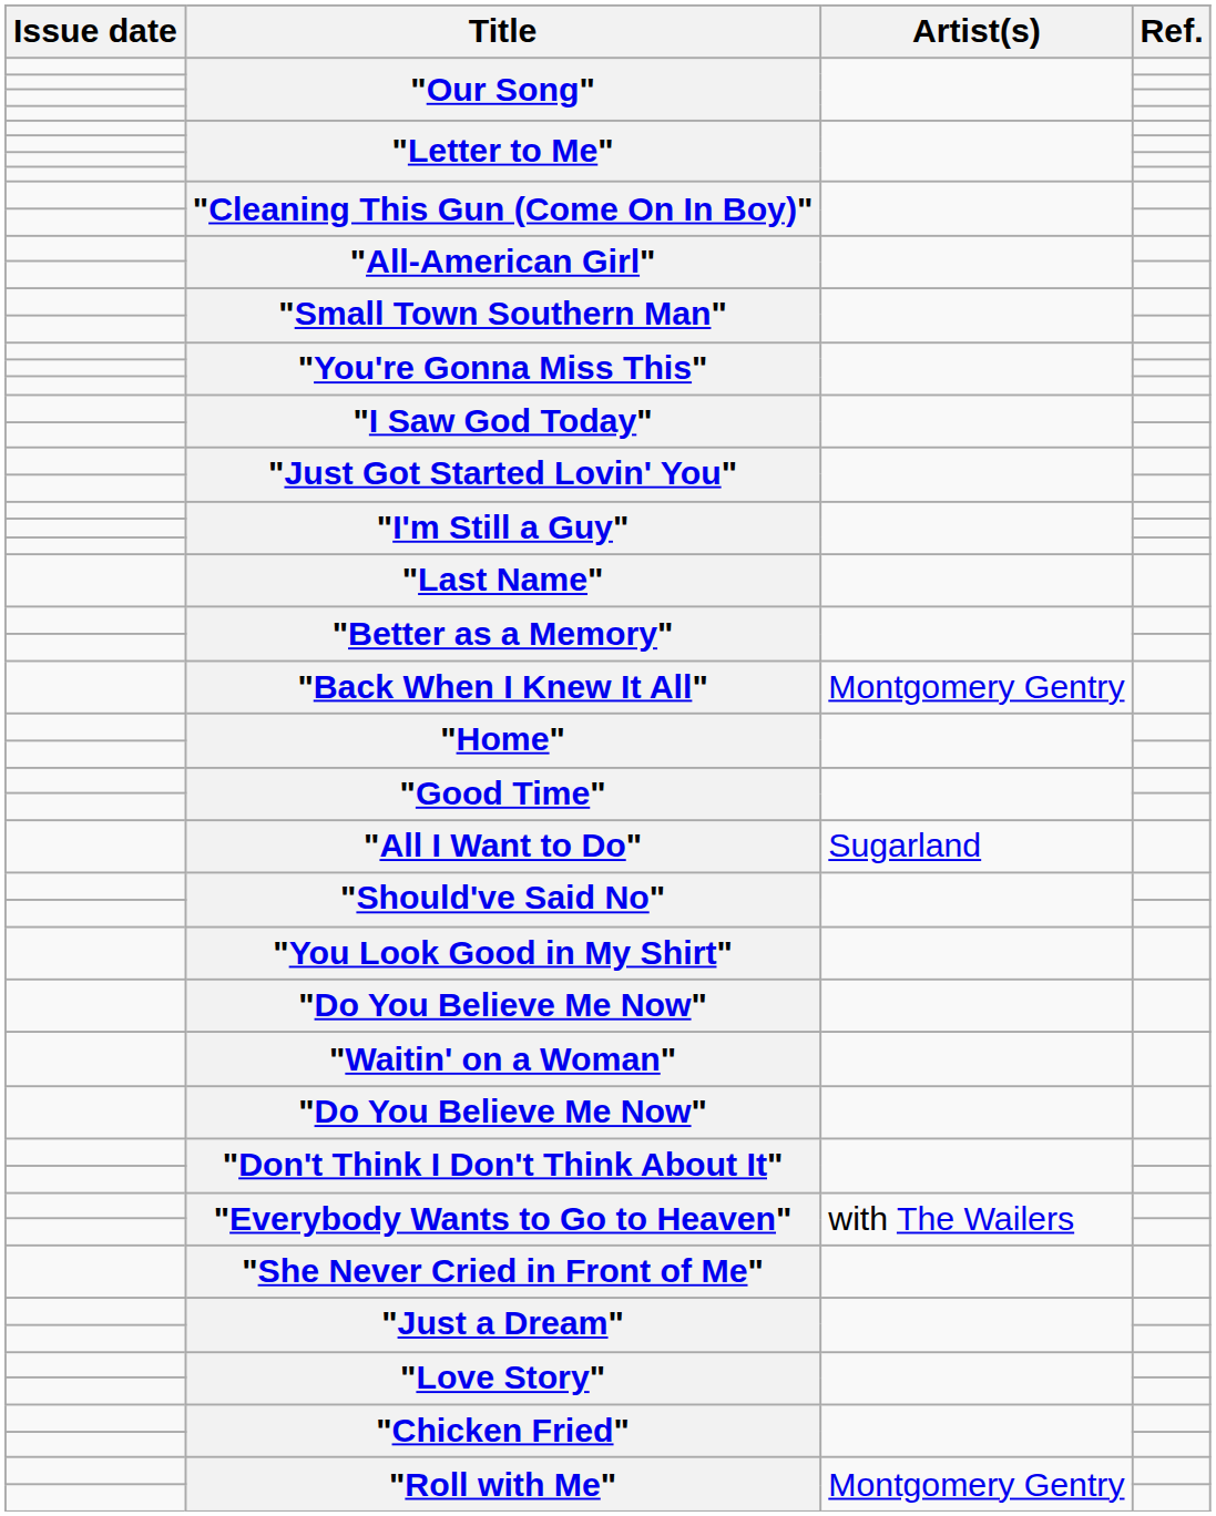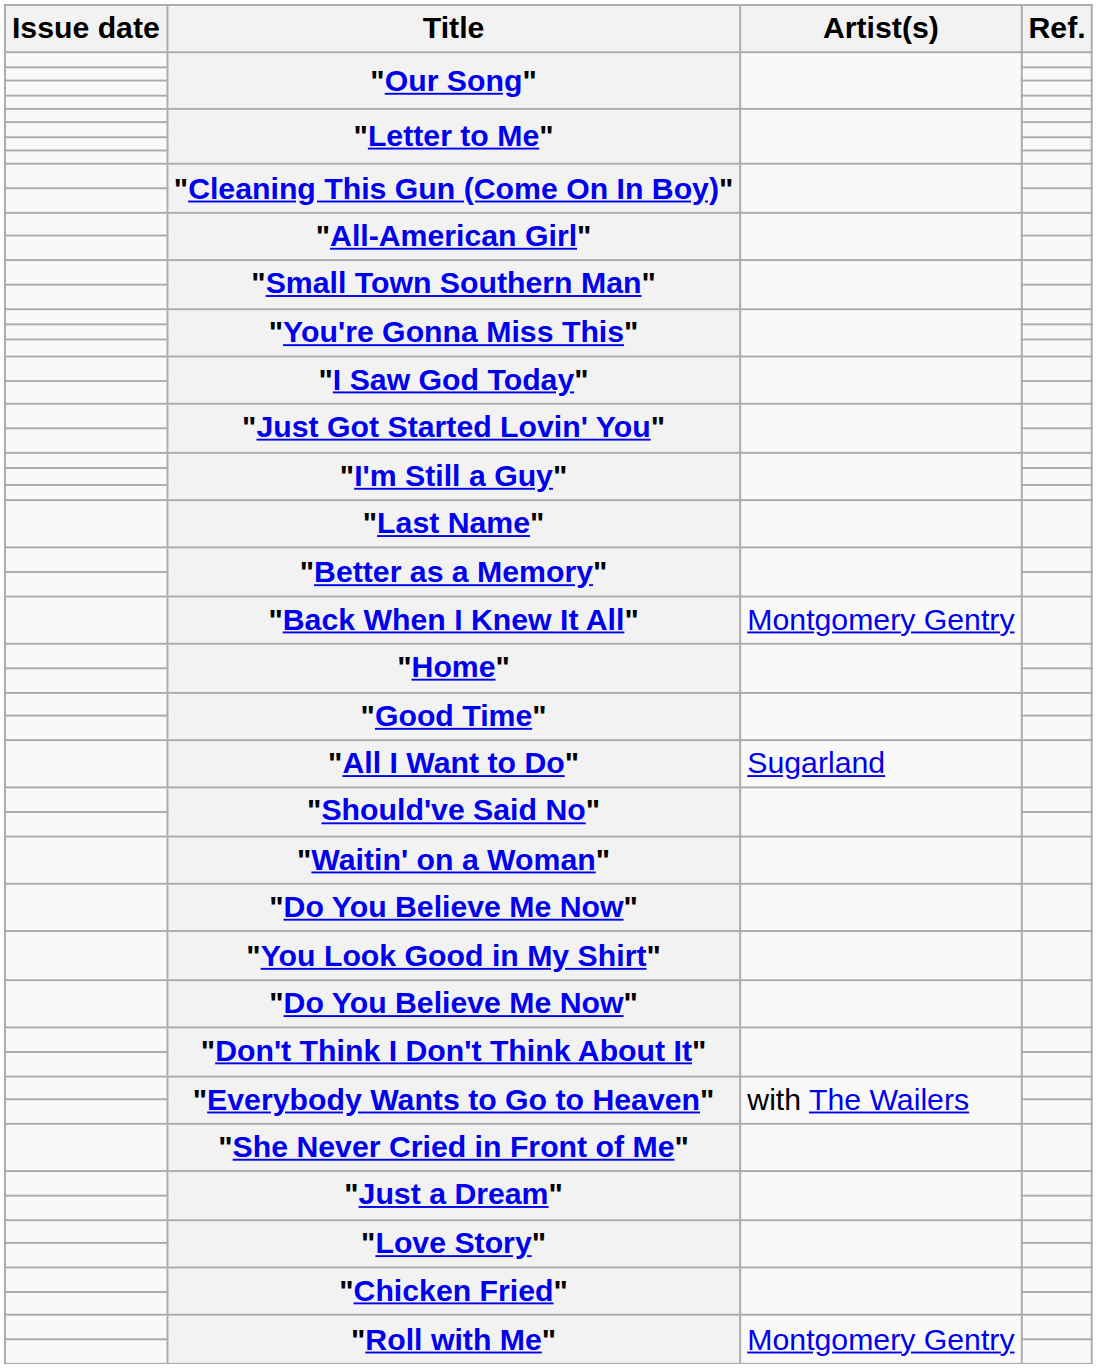 <table class="wikitable sortable plainrowheaders">
 <tr>
 <th scope=col>Issue date</th>
 <th scope=col>Title</th>
 <th scope=col>Artist(s)</th>
 <th scope=col class=unsortable>Ref.</th>
 </tr>
 <tr>
 <td></td>
 <th scope="row"  rowspan="4">"<a href='#'>Our Song</a>"</th>
 <td rowspan="4"></td>
 <td align=center></td>
 </tr>
 <tr>
 <td></td>
 <td align=center></td>
 </tr>
 <tr>
 <td></td>
 <td align=center></td>
 </tr>
 <tr>
 <td></td>
 <td align=center></td>
 </tr>
 <tr>
 <td></td>
 <th scope="row" rowspan="4">"<a href='#'>Letter to Me</a>"</th>
 <td rowspan="4"></td>
 <td align=center></td>
 </tr>
 <tr>
 <td></td>
 <td align=center></td>
 </tr>
 <tr>
 <td></td>
 <td align=center></td>
 </tr>
 <tr>
 <td></td>
 <td align=center></td>
 </tr>
 <tr>
 <td></td>
 <th scope="row"  rowspan="2">"<a href='#'>Cleaning This Gun (Come On In Boy)</a>"</th>
 <td rowspan="2"></td>
 <td align=center></td>
 </tr>
 <tr>
 <td></td>
 <td align=center></td>
 </tr>
 <tr>
 <td></td>
 <th scope="row"  rowspan="2">"<a href='#'>All-American Girl</a>"</th>
 <td rowspan="2"></td>
 <td align=center></td>
 </tr>
 <tr>
 <td></td>
 <td align=center></td>
 </tr>
 <tr>
 <td></td>
 <th scope="row"  rowspan="2">"<a href='#'>Small Town Southern Man</a>"</th>
 <td rowspan="2"></td>
 <td align=center></td>
 </tr>
 <tr>
 <td></td>
 <td align=center></td>
 </tr>
 <tr>
 <td></td>
 <th scope="row"  rowspan="3">"<a href='#'>You're Gonna Miss This</a>"</th>
 <td rowspan="3"></td>
 <td align=center></td>
 </tr>
 <tr>
 <td></td>
 <td align=center></td>
 </tr>
 <tr>
 <td></td>
 <td align=center></td>
 </tr>
 <tr>
 <td></td>
 <th scope="row" rowspan="2">"<a href='#'>I Saw God Today</a>"</th>
 <td rowspan="2"></td>
 <td align=center></td>
 </tr>
 <tr>
 <td></td>
 <td align=center></td>
 </tr>
 <tr>
 <td></td>
 <th scope="row"  rowspan="2">"<a href='#'>Just Got Started Lovin' You</a>"</th>
 <td rowspan="2"></td>
 <td align=center></td>
 </tr>
 <tr>
 <td></td>
 <td align=center></td>
 </tr>
 <tr>
 <td></td>
 <th scope="row"  rowspan="3">"<a href='#'>I'm Still a Guy</a>"</th>
 <td rowspan="3"></td>
 <td align=center></td>
 </tr>
 <tr>
 <td></td>
 <td align=center></td>
 </tr>
 <tr>
 <td></td>
 <td align=center></td>
 </tr>
 <tr>
 <td></td>
 <th scope="row">"<a href='#'>Last Name</a>"</th>
 <td></td>
 <td align=center></td>
 </tr>
 <tr>
 <td></td>
 <th scope="row"  rowspan="2">"<a href='#'>Better as a Memory</a>"</th>
 <td rowspan="2"></td>
 <td align=center></td>
 </tr>
 <tr>
 <td></td>
 <td align=center></td>
 </tr>
 <tr>
 <td></td>
 <th scope="row">"<a href='#'>Back When I Knew It All</a>"</th>
 <td><a href='#'>Montgomery Gentry</a></td>
 <td align=center></td>
 </tr>
 <tr>
 <td></td>
 <th scope="row"  rowspan="2">"<a href='#'>Home</a>"</th>
 <td rowspan="2"></td>
 <td align=center></td>
 </tr>
 <tr>
 <td></td>
 <td align=center></td>
 </tr>
 <tr>
 <td></td>
 <th scope="row" rowspan="2">"<a href='#'>Good Time</a>"</th>
 <td rowspan="2"></td>
 <td align=center></td>
 </tr>
 <tr>
 <td></td>
 <td align=center></td>
 </tr>
 <tr>
 <td></td>
 <th scope="row">"<a href='#'>All I Want to Do</a>"</th>
 <td><a href='#'>Sugarland</a></td>
 <td align=center></td>
 </tr>
 <tr>
 <td></td>
 <th scope="row"  rowspan="2">"<a href='#'>Should've Said No</a>"</th>
 <td rowspan="2"></td>
 <td align=center></td>
 </tr>
 <tr>
 <td></td>
 <td align=center></td>
 </tr>
 <tr>
 <td></td>
-<th scope="row">"<a href='#'>You Look Good in My Shirt</a>"</th>
+<th scope="row">"<a href='#'>Waitin' on a Woman</a>"</th>
 <td></td>
 <td align=center></td>
 </tr>
 <tr>
 <td></td>
 <th scope="row">"<a href='#'>Do You Believe Me Now</a>"</th>
 <td></td>
 <td align=center></td>
 </tr>
 <tr>
 <td></td>
-<th scope="row">"<a href='#'>Waitin' on a Woman</a>"</th>
+<th scope="row">"<a href='#'>You Look Good in My Shirt</a>"</th>
 <td></td>
 <td align=center></td>
 </tr>
 <tr>
 <td></td>
 <th scope="row">"<a href='#'>Do You Believe Me Now</a>"</th>
 <td></td>
 <td align=center></td>
 </tr>
 <tr>
 <td></td>
 <th scope="row" rowspan=2>"<a href='#'>Don't Think I Don't Think About It</a>"</th>
 <td rowspan=2></td>
 <td align=center></td>
 </tr>
 <tr>
 <td></td>
 <td align=center></td>
 </tr>
 <tr>
 <td></td>
 <th scope="row"  rowspan=2>"<a href='#'>Everybody Wants to Go to Heaven</a>"</th>
 <td rowspan=2> with <a href='#'>The Wailers</a></td>
 <td align=center></td>
 </tr>
 <tr>
 <td></td>
 <td align=center></td>
 </tr>
 <tr>
 <td></td>
 <th scope="row">"<a href='#'>She Never Cried in Front of Me</a>"</th>
 <td></td>
 <td align=center></td>
 </tr>
 <tr>
 <td></td>
 <th scope="row"  rowspan=2>"<a href='#'>Just a Dream</a>"</th>
 <td rowspan=2></td>
 <td align=center></td>
 </tr>
 <tr>
 <td></td>
 <td align=center></td>
 </tr>
 <tr>
 <td></td>
 <th scope="row"  rowspan=2>"<a href='#'>Love Story</a>"</th>
 <td rowspan=2></td>
 <td align=center></td>
 </tr>
 <tr>
 <td></td>
 <td align=center></td>
 </tr>
 <tr>
 <td></td>
 <th scope="row"  rowspan=2>"<a href='#'>Chicken Fried</a>"</th>
 <td rowspan=2></td>
 <td align=center></td>
 </tr>
 <tr>
 <td></td>
 <td align=center></td>
 </tr>
 <tr>
 <td></td>
 <th scope="row"  rowspan=2>"<a href='#'>Roll with Me</a>"</th>
 <td rowspan=2><a href='#'>Montgomery Gentry</a></td>
 <td align=center></td>
 </tr>
 <tr>
 <td></td>
 <td align=center></td>
 </tr>
 </table>
